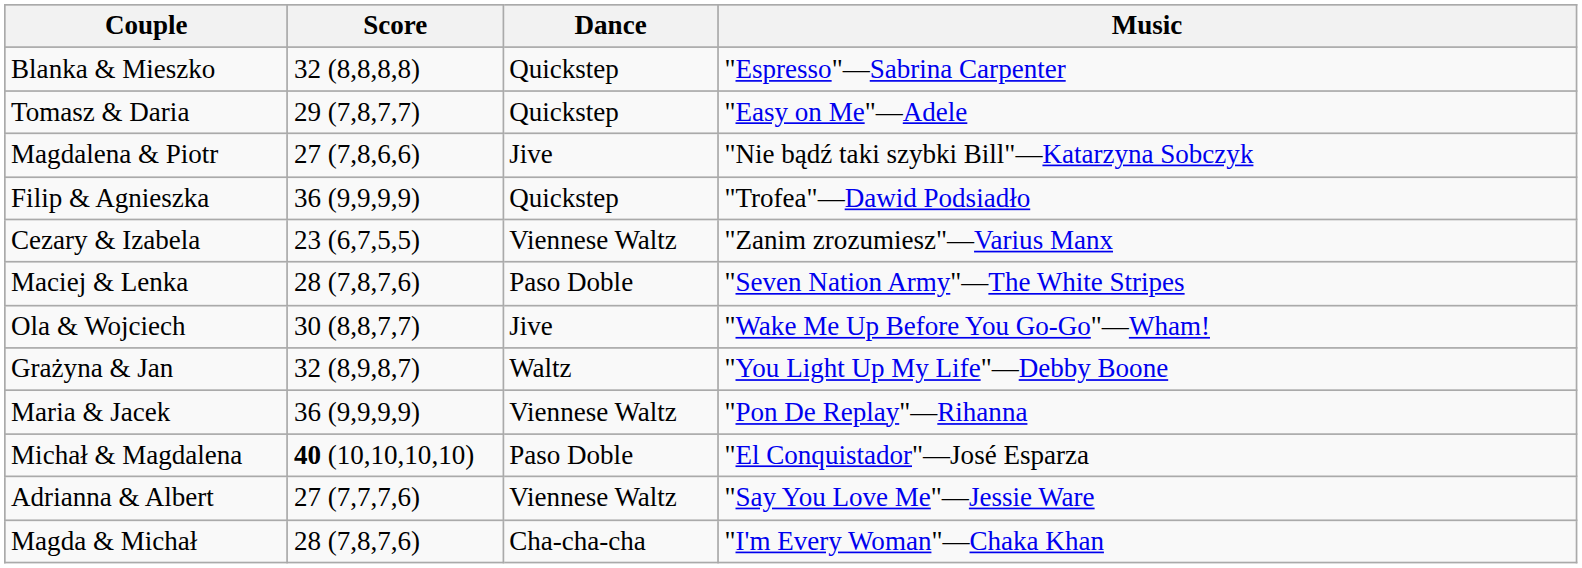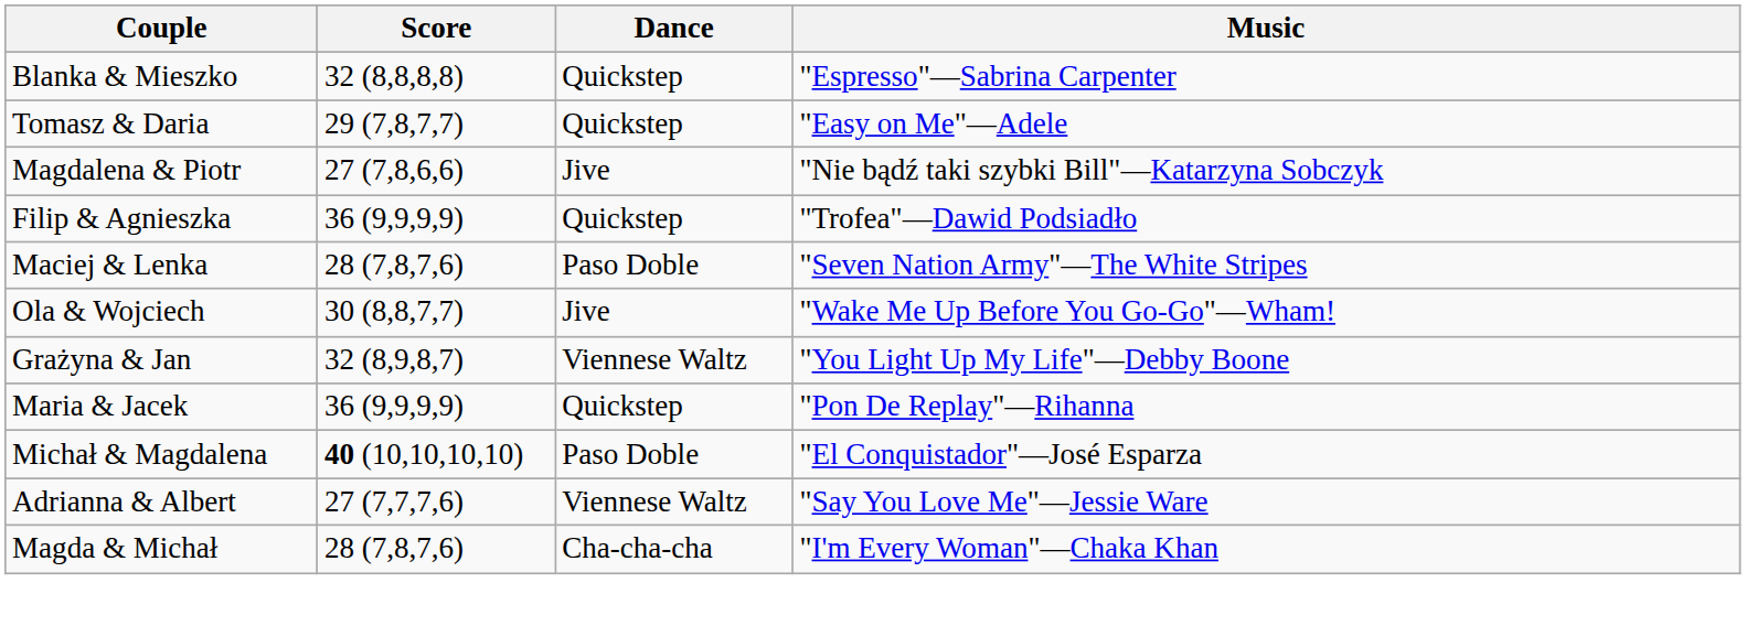 <table class="wikitable">
 <tr>
 <th style="width:160px;">Couple</th>
 <th style="width:120px;">Score</th>
 <th style="width:120px;">Dance</th>
 <th style="width:500px;">Music</th>
 </tr>
 <tr>
 <td>Blanka & Mieszko</td>
 <td>32 (8,8,8,8)</td>
 <td>Quickstep</td>
 <td>"<a href='#'>Espresso</a>"—<a href='#'>Sabrina Carpenter</a></td>
 </tr>
 <tr>
 <td>Tomasz & Daria</td>
 <td>29 (7,8,7,7)</td>
 <td>Quickstep</td>
 <td>"<a href='#'>Easy on Me</a>"—<a href='#'>Adele</a></td>
 </tr>
 <tr>
 <td>Magdalena & Piotr</td>
 <td>27 (7,8,6,6)</td>
 <td>Jive</td>
 <td>"Nie bądź taki szybki Bill"—<a href='#'>Katarzyna Sobczyk</a></td>
 </tr>
 <tr>
 <td>Filip & Agnieszka</td>
 <td>36 (9,9,9,9)</td>
 <td>Quickstep</td>
 <td>"Trofea"—<a href='#'>Dawid Podsiadło</a></td>
 </tr>
 <tr>
-<td>Cezary & Izabela</td>
-<td>23 (6,7,5,5)</td>
-<td>Viennese Waltz</td>
-<td>"Zanim zrozumiesz"—<a href='#'>Varius Manx</a></td>
-</tr>
-<tr>
 <td>Maciej & Lenka</td>
 <td>28 (7,8,7,6)</td>
 <td>Paso Doble</td>
 <td>"<a href='#'>Seven Nation Army</a>"—<a href='#'>The White Stripes</a></td>
 </tr>
 <tr>
 <td>Ola & Wojciech</td>
 <td>30 (8,8,7,7)</td>
 <td>Jive</td>
 <td>"<a href='#'>Wake Me Up Before You Go-Go</a>"—<a href='#'>Wham!</a></td>
 </tr>
 <tr>
 <td>Grażyna & Jan</td>
 <td>32 (8,9,8,7)</td>
-<td>Waltz</td>
+<td>Viennese Waltz</td>
 <td>"<a href='#'>You Light Up My Life</a>"—<a href='#'>Debby Boone</a></td>
 </tr>
 <tr>
 <td>Maria & Jacek</td>
 <td>36 (9,9,9,9)</td>
-<td>Viennese Waltz</td>
+<td>Quickstep</td>
 <td>"<a href='#'>Pon De Replay</a>"—<a href='#'>Rihanna</a></td>
 </tr>
 <tr>
 <td>Michał & Magdalena</td>
 <td><strong>40</strong> (10,10,10,10)</td>
 <td>Paso Doble</td>
 <td>"<a href='#'>El Conquistador</a>"—José Esparza</td>
 </tr>
 <tr>
 <td>Adrianna & Albert</td>
 <td>27 (7,7,7,6)</td>
 <td>Viennese Waltz</td>
 <td>"<a href='#'>Say You Love Me</a>"—<a href='#'>Jessie Ware</a></td>
 </tr>
 <tr>
 <td>Magda & Michał</td>
 <td>28 (7,8,7,6)</td>
 <td>Cha-cha-cha</td>
 <td>"<a href='#'>I'm Every Woman</a>"—<a href='#'>Chaka Khan</a></td>
 </tr>
 </table>
